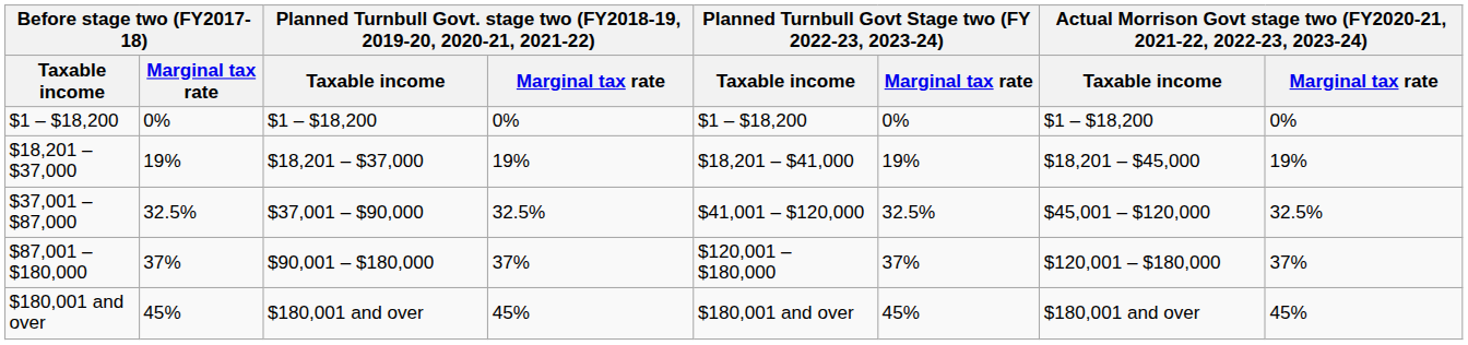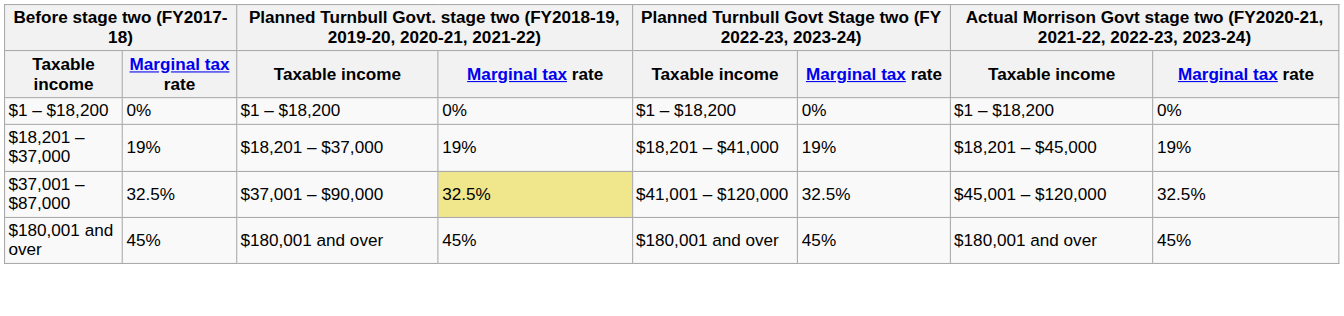 <table class="wikitable">
 <tr>
 <th colspan="2">Before stage two (FY2017-18)</th>
 <th colspan="2">Planned Turnbull Govt. stage two (FY2018-19, 2019-20, 2020-21, 2021-22)</th>
 <th colspan="2">Planned Turnbull Govt Stage two (FY 2022-23, 2023-24)</th>
 <th colspan="2">Actual Morrison Govt stage two (FY2020-21, 2021-22, 2022-23, 2023-24)</th>
 </tr>
 <tr>
 <th>Taxable income</th>
 <th><a href='#'>Marginal tax</a> rate</th>
 <th>Taxable income</th>
 <th><a href='#'>Marginal tax</a> rate</th>
 <th>Taxable income</th>
 <th><a href='#'>Marginal tax</a> rate</th>
 <th>Taxable income</th>
 <th><a href='#'>Marginal tax</a> rate</th>
 </tr>
 <tr>
 <td>$1 – $18,200</td>
 <td>0%</td>
 <td>$1 – $18,200</td>
 <td>0%</td>
 <td>$1 – $18,200</td>
 <td>0%</td>
 <td>$1 – $18,200</td>
 <td>0%</td>
 </tr>
 <tr>
 <td>$18,201 – $37,000</td>
 <td>19%</td>
 <td>$18,201 – $37,000</td>
 <td>19%</td>
 <td>$18,201 – $41,000</td>
 <td>19%</td>
 <td>$18,201 – $45,000</td>
 <td>19%</td>
 </tr>
 <tr>
 <td>$37,001 – $87,000</td>
 <td>32.5%</td>
 <td>$37,001 – $90,000</td>
-<td>32.5%</td>
+<td style="background: khaki;">32.5%</td>
 <td>$41,001 – $120,000</td>
 <td>32.5%</td>
 <td>$45,001 – $120,000</td>
 <td>32.5%</td>
-</tr>
-<tr>
-<td>$87,001 – $180,000</td>
-<td>37%</td>
-<td>$90,001 – $180,000</td>
-<td>37%</td>
-<td>$120,001 – $180,000</td>
-<td>37%</td>
-<td>$120,001 – $180,000</td>
-<td>37%</td>
 </tr>
 <tr>
 <td>$180,001 and over</td>
 <td>45%</td>
 <td>$180,001 and over</td>
 <td>45%</td>
 <td>$180,001 and over</td>
 <td>45%</td>
 <td>$180,001 and over</td>
 <td>45%</td>
 </tr>
 </table>
